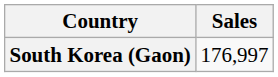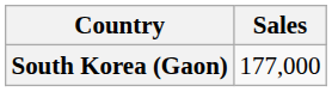 <table class="wikitable plainrowheaders" style="text-align:center">
 <tr>
 <th>Country</th>
 <th>Sales</th>
 </tr>
 <tr>
 <th scope="row">South Korea (Gaon)</th>
-<td>176,997</td>
+<td>177,000</td>
 </tr>
 </table>
